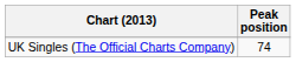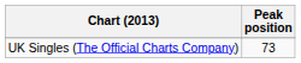 <table class="wikitable sortable">
 <tr>
 <th>Chart (2013)</th>
 <th>Peak<br>position</th>
 </tr>
 <tr>
 </tr>
 <tr>
 <td>UK Singles (<a href='#'>The Official Charts Company</a>)</td>
-<td align="center">74</td>
+<td align="center">73</td>
 </tr>
 </table>
